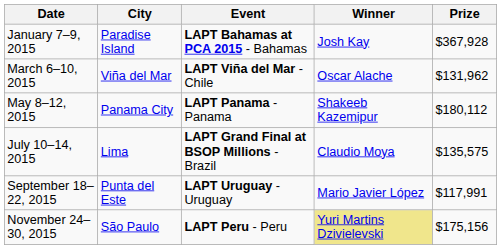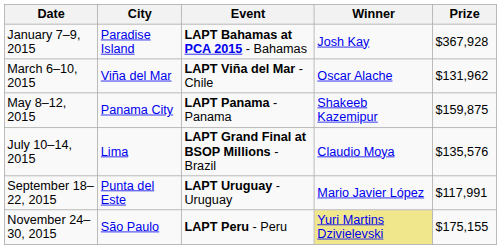 <table class="wikitable" width="100%">
 <tr>
 <th width="19%">Date</th>
 <th width="17%">City</th>
 <th width="27%">Event</th>
 <th width="24%">Winner</th>
 <th width="13%">Prize</th>
 </tr>
 <tr>
 <td>January 7–9, 2015</td>
 <td> <a href='#'>Paradise Island</a></td>
 <td><strong>LAPT Bahamas at <a href='#'>PCA 2015</a></strong> - Bahamas</td>
 <td> <a href='#'>Josh Kay</a></td>
 <td>$367,928</td>
 </tr>
 <tr>
 <td>March 6–10, 2015</td>
 <td> <a href='#'>Viña del Mar</a></td>
 <td><strong>LAPT Viña del Mar</strong> - Chile</td>
 <td> <a href='#'>Oscar Alache</a></td>
 <td>$131,962</td>
 </tr>
 <tr>
 <td>May 8–12, 2015</td>
 <td> <a href='#'>Panama City</a></td>
 <td><strong>LAPT Panama</strong> - Panama</td>
 <td> <a href='#'>Shakeeb Kazemipur</a></td>
-<td>$180,112</td>
+<td>$159,875</td>
 </tr>
 <tr>
 <td>July 10–14, 2015</td>
 <td> <a href='#'>Lima</a></td>
 <td><strong>LAPT Grand Final at BSOP Millions</strong> - Brazil</td>
 <td> <a href='#'>Claudio Moya</a></td>
-<td>$135,575</td>
+<td>$135,576</td>
 </tr>
 <tr>
 <td>September 18–22, 2015</td>
 <td> <a href='#'>Punta del Este</a></td>
 <td><strong>LAPT Uruguay</strong> - Uruguay</td>
 <td> <a href='#'>Mario Javier López</a></td>
 <td>$117,991</td>
 </tr>
 <tr>
 <td>November 24–30, 2015</td>
 <td> <a href='#'>São Paulo</a></td>
 <td><strong>LAPT Peru</strong> - Peru</td>
 <td style="background: khaki;"> <a href='#'>Yuri Martins Dzivielevski</a></td>
-<td>$175,156</td>
+<td>$175,155</td>
 </tr>
 </table>
